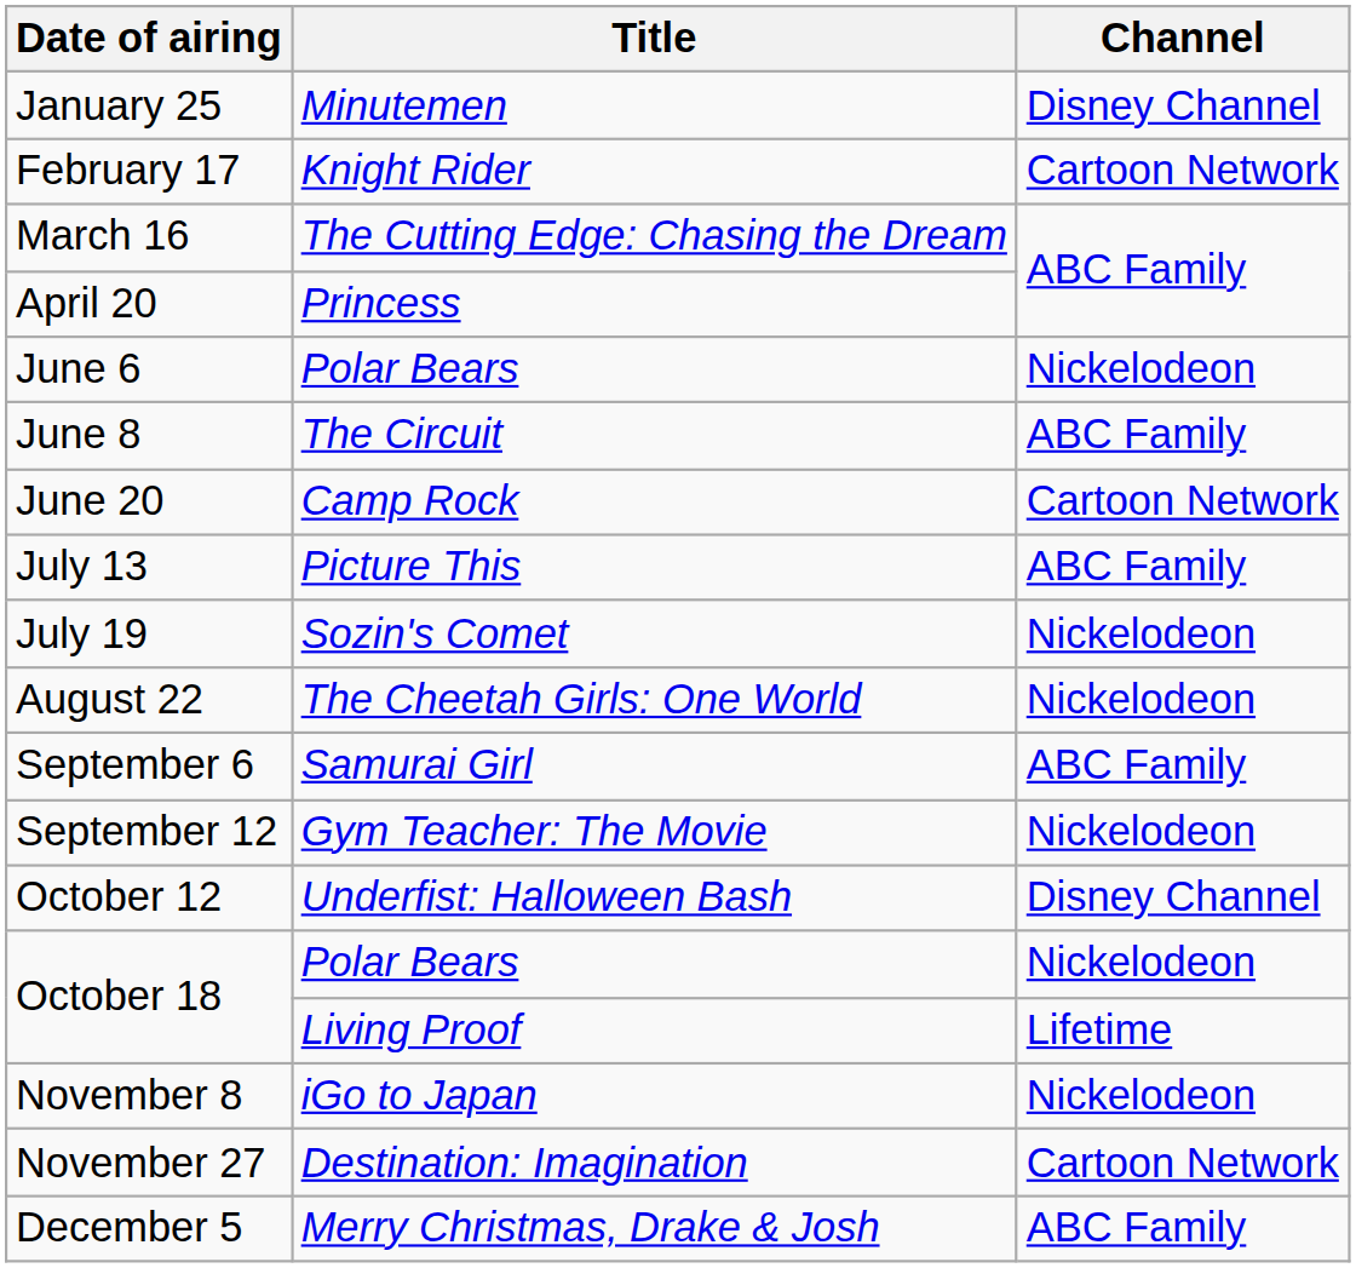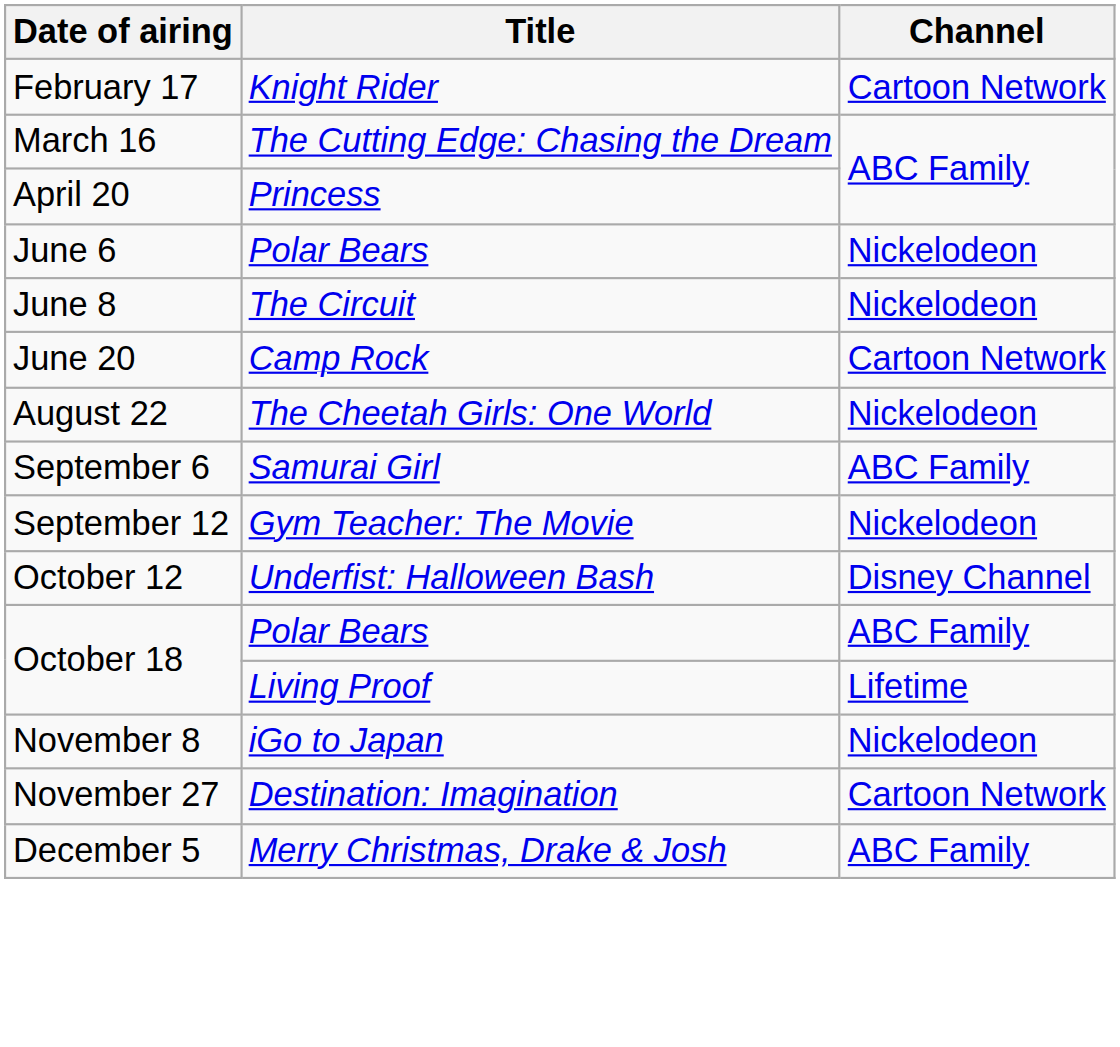 <table class="wikitable sortable">
 <tr>
 <th>Date of airing</th>
 <th>Title</th>
 <th>Channel</th>
-</tr>
-<tr>
-<td>January 25</td>
-<td><em><a href='#'>Minutemen</a></em></td>
-<td><a href='#'>Disney Channel</a></td>
 </tr>
 <tr>
 <td>February 17</td>
 <td><em><a href='#'>Knight Rider</a></em></td>
 <td><a href='#'>Cartoon Network</a></td>
 </tr>
 <tr>
 <td>March 16</td>
 <td><em><a href='#'>The Cutting Edge: Chasing the Dream</a></em></td>
 <td rowspan="2"><a href='#'>ABC Family</a></td>
 </tr>
 <tr>
 <td>April 20</td>
 <td><em><a href='#'>Princess</a></em></td>
 </tr>
 <tr>
 <td>June 6</td>
 <td><em><a href='#'>Polar Bears</a></em></td>
 <td><a href='#'>Nickelodeon</a></td>
 </tr>
 <tr>
 <td>June 8</td>
 <td><em><a href='#'>The Circuit</a></em></td>
-<td><a href='#'>ABC Family</a></td>
+<td><a href='#'>Nickelodeon</a></td>
 </tr>
 <tr>
 <td>June 20</td>
 <td><em><a href='#'>Camp Rock</a></em></td>
 <td><a href='#'>Cartoon Network</a></td>
-</tr>
-<tr>
-<td>July 13</td>
-<td><em><a href='#'>Picture This</a></em></td>
-<td><a href='#'>ABC Family</a></td>
-</tr>
-<tr>
-<td>July 19</td>
-<td><em><a href='#'>Sozin's Comet</a></em></td>
-<td><a href='#'>Nickelodeon</a></td>
 </tr>
 <tr>
 <td>August 22</td>
 <td><em><a href='#'>The Cheetah Girls: One World</a></em></td>
 <td><a href='#'>Nickelodeon</a></td>
 </tr>
 <tr>
 <td>September 6</td>
 <td><em><a href='#'>Samurai Girl</a></em></td>
 <td><a href='#'>ABC Family</a></td>
 </tr>
 <tr>
 <td>September 12</td>
 <td><em><a href='#'>Gym Teacher: The Movie</a></em></td>
 <td><a href='#'>Nickelodeon</a></td>
 </tr>
 <tr>
 <td>October 12</td>
 <td><em><a href='#'>Underfist: Halloween Bash</a></em></td>
 <td><a href='#'>Disney Channel</a></td>
 </tr>
 <tr>
 <td rowspan="2">October 18</td>
 <td><em><a href='#'>Polar Bears</a></em></td>
-<td><a href='#'>Nickelodeon</a></td>
+<td><a href='#'>ABC Family</a></td>
 </tr>
 <tr>
 <td><em><a href='#'>Living Proof</a></em></td>
 <td><a href='#'>Lifetime</a></td>
 </tr>
 <tr>
 <td>November 8</td>
 <td><em><a href='#'>iGo to Japan</a></em></td>
 <td><a href='#'>Nickelodeon</a></td>
 </tr>
 <tr>
 <td>November 27</td>
 <td><em><a href='#'>Destination: Imagination</a></em></td>
 <td><a href='#'>Cartoon Network</a></td>
 </tr>
 <tr>
 <td>December 5</td>
 <td><em><a href='#'>Merry Christmas, Drake & Josh</a></em></td>
 <td><a href='#'>ABC Family</a></td>
 </tr>
 </table>
